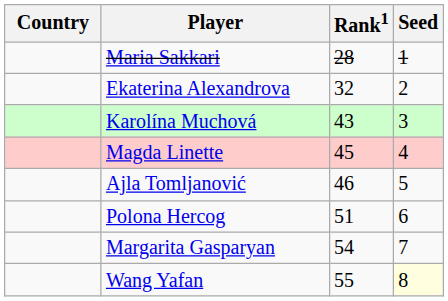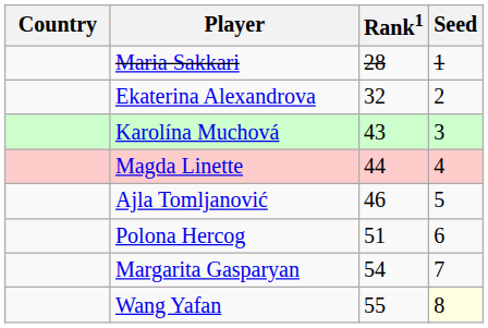 <table class="sortable wikitable">
 <tr>
 <th width="70">Country</th>
 <th width="175">Player</th>
 <th>Rank<sup>1</sup></th>
 <th>Seed</th>
 </tr>
 <tr>
 <td><s></s></td>
 <td><s><a href='#'>Maria Sakkari</a></s></td>
 <td><s>28</s></td>
 <td><s>1</s></td>
 </tr>
 <tr>
 <td></td>
 <td><a href='#'>Ekaterina Alexandrova</a></td>
 <td>32</td>
 <td>2</td>
 </tr>
 <tr style="background:#cfc;">
 <td></td>
 <td><a href='#'>Karolína Muchová</a></td>
 <td>43</td>
 <td>3</td>
 </tr>
 <tr style="background:#fcc;">
 <td></td>
 <td><a href='#'>Magda Linette</a></td>
-<td>45</td>
+<td>44</td>
 <td>4</td>
 </tr>
 <tr>
 <td></td>
 <td><a href='#'>Ajla Tomljanović</a></td>
 <td>46</td>
 <td>5</td>
 </tr>
 <tr>
 <td></td>
 <td><a href='#'>Polona Hercog</a></td>
 <td>51</td>
 <td>6</td>
 </tr>
 <tr>
 <td></td>
 <td><a href='#'>Margarita Gasparyan</a></td>
 <td>54</td>
 <td>7</td>
 </tr>
 <tr>
 <td></td>
 <td><a href='#'>Wang Yafan</a></td>
 <td>55</td>
 <td style="background: lightyellow;">8</td>
 </tr>
 </table>
